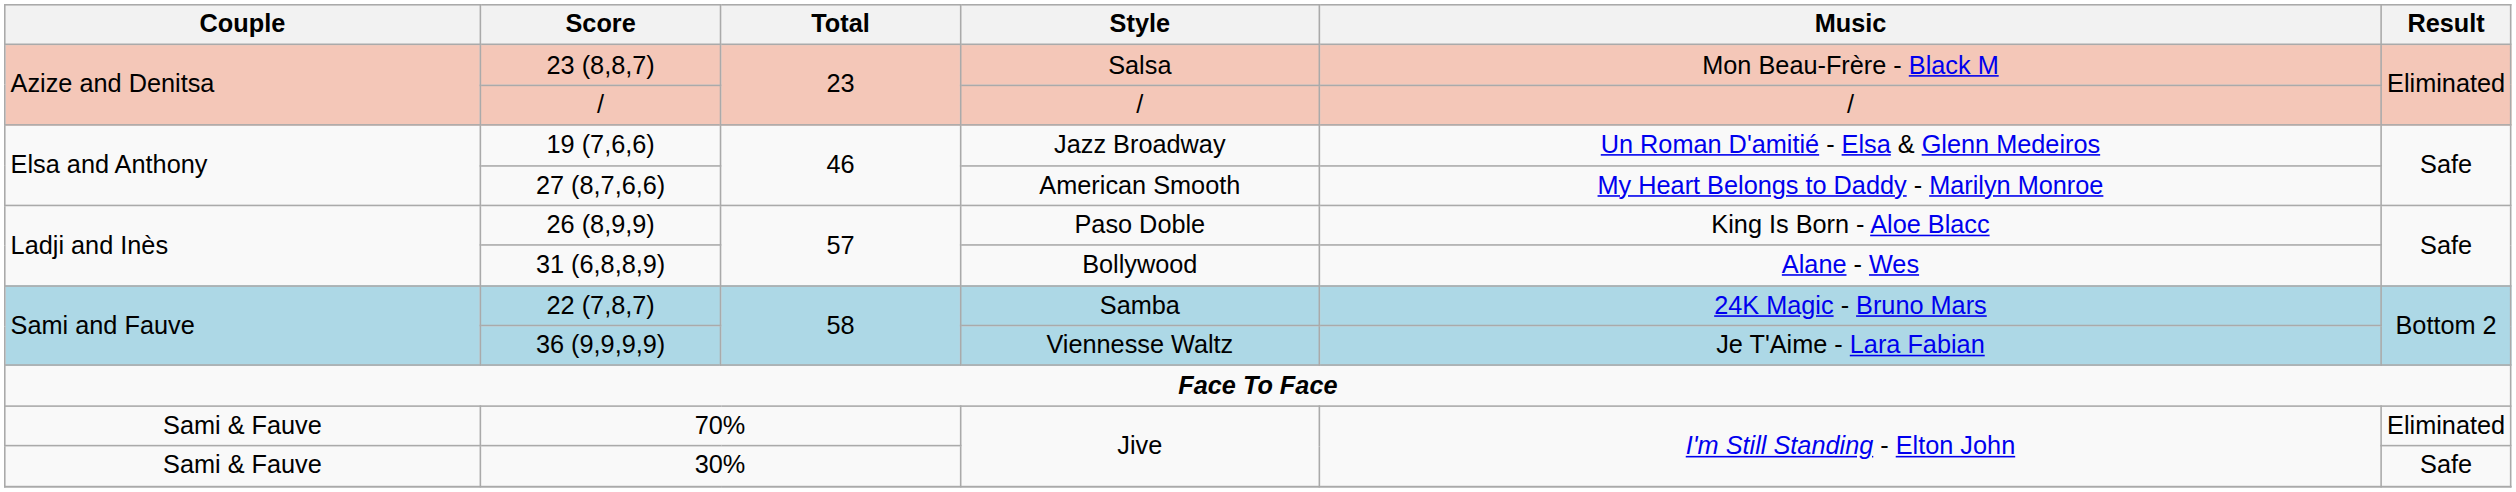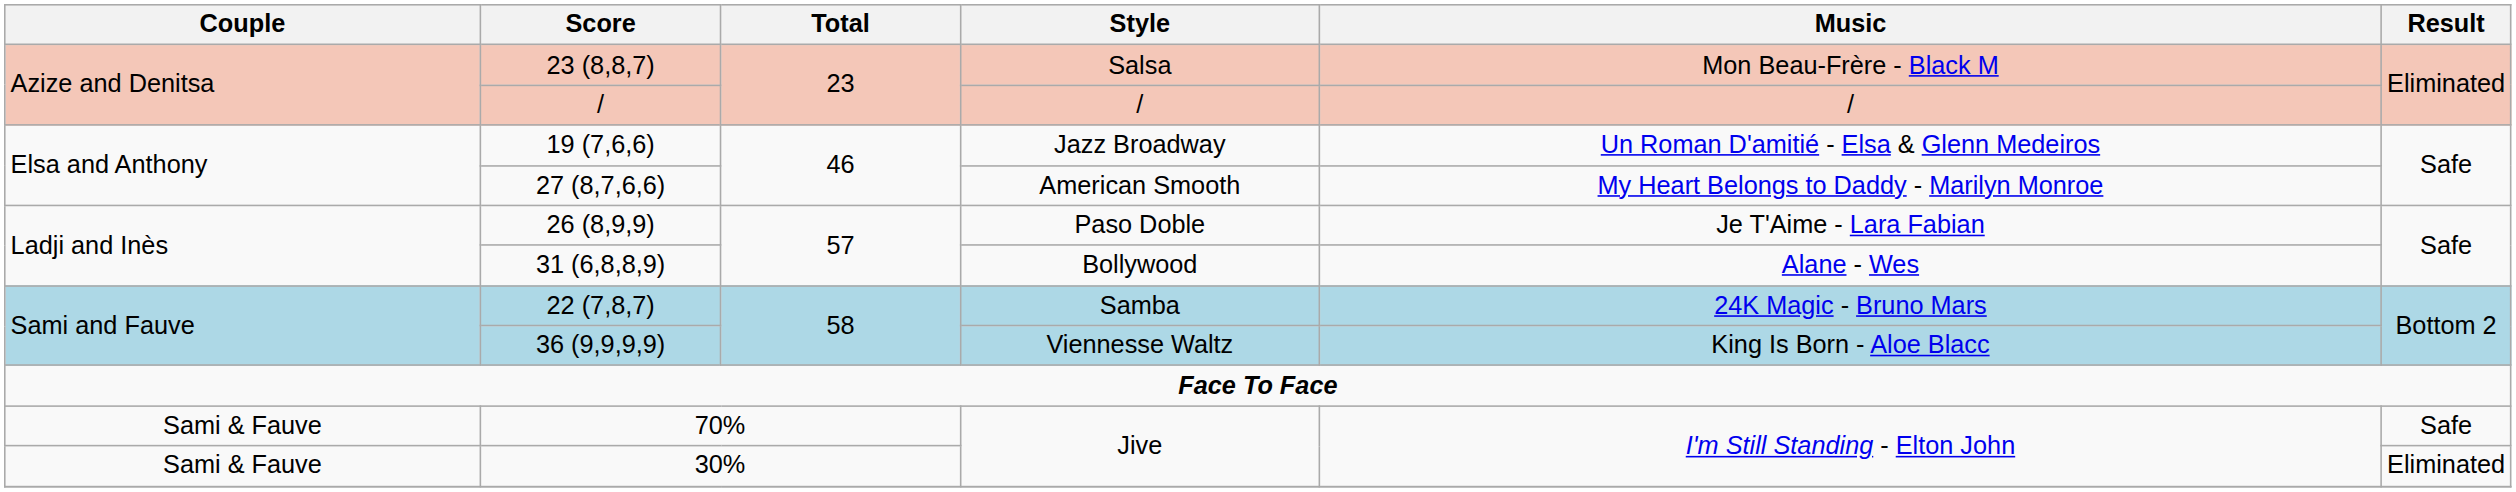 <table class="wikitable" style="width:80%; text-align:center;">
 <tr>
 <th style="width:20%;">Couple</th>
 <th style="width:10%;">Score</th>
 <th style="width:10%;">Total</th>
 <th style="width:15%;">Style</th>
 <th style="width:60%;">Music</th>
 <th style="width:60%;">Result</th>
 </tr>
 <tr style="background:#f4c7b8;">
 <td style="text-align:left;" rowspan="2">Azize and Denitsa</td>
 <td>23 (8,8,7)</td>
 <td rowspan="2">23</td>
 <td>Salsa<br></td>
 <td>Mon Beau-Frère - <a href='#'>Black M</a></td>
 <td rowspan="2">Eliminated</td>
 </tr>
 <tr style="background:#f4c7b8;">
 <td>/</td>
 <td>/</td>
 <td>/</td>
 </tr>
 <tr>
 <td rowspan="2" style="text-align:left;">Elsa and Anthony</td>
 <td>19 (7,6,6)</td>
 <td rowspan="2">46</td>
 <td>Jazz Broadway<br></td>
 <td><a href='#'>Un Roman D'amitié</a> - <a href='#'>Elsa</a> & <a href='#'>Glenn Medeiros</a></td>
 <td rowspan=2>Safe</td>
 </tr>
 <tr>
 <td>27 (8,7,6,6)</td>
 <td>American Smooth</td>
 <td><a href='#'>My Heart Belongs to Daddy</a> - <a href='#'>Marilyn Monroe</a></td>
 </tr>
 <tr>
 <td rowspan="2" style="text-align:left;">Ladji and Inès</td>
 <td>26 (8,9,9)</td>
 <td rowspan="2">57</td>
 <td>Paso Doble<br></td>
-<td>King Is Born - <a href='#'>Aloe Blacc</a></td>
+<td>Je T'Aime - <a href='#'>Lara Fabian</a></td>
 <td rowspan=2>Safe</td>
 </tr>
 <tr>
 <td>31 (6,8,8,9)</td>
 <td>Bollywood</td>
 <td><a href='#'>Alane</a> - <a href='#'>Wes</a></td>
 </tr>
 <tr style="background:lightblue;">
 <td style="text-align:left;" rowspan="2">Sami and Fauve</td>
 <td>22 (7,8,7)</td>
 <td rowspan="2">58</td>
 <td>Samba<br></td>
 <td><a href='#'>24K Magic</a> - <a href='#'>Bruno Mars</a></td>
 <td rowspan="2">Bottom 2</td>
 </tr>
 <tr style="background:lightblue;">
 <td>36 (9,9,9,9)</td>
 <td>Viennesse Waltz</td>
-<td>Je T'Aime - <a href='#'>Lara Fabian</a></td>
+<td>King Is Born - <a href='#'>Aloe Blacc</a></td>
 </tr>
 <tr>
 <td colspan=6 style="text-align:center;"><strong><em>Face To Face</em></strong></td>
 </tr>
 <tr>
 <td>Sami & Fauve</td>
 <td style="text-align:center;" colspan="2">70%</td>
 <td rowspan="2" style="text-align:center;">Jive</td>
 <td rowspan="2"><em><a href='#'>I'm Still Standing</a></em> - <a href='#'>Elton John</a></td>
-<td style="text-align:center;">Eliminated</td>
+<td style="text-align:center;">Safe</td>
 </tr>
 <tr>
 <td>Sami & Fauve</td>
 <td style="text-align:center;" colspan="2">30%</td>
-<td style="text-align:center;">Safe</td>
+<td style="text-align:center;">Eliminated</td>
 </tr>
 <tr>
 </tr>
 </table>
